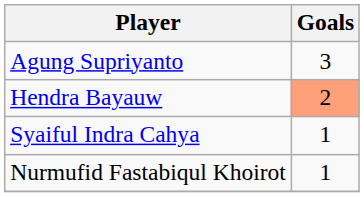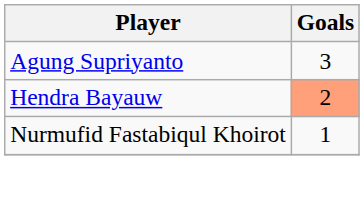 <table class="wikitable sortable" style="text-align: left;">
 <tr>
 <th>Player</th>
 <th>Goals</th>
 </tr>
 <tr>
 <td><a href='#'>Agung Supriyanto</a></td>
 <td style="text-align: center;">3</td>
 </tr>
 <tr>
 <td><a href='#'>Hendra Bayauw</a></td>
 <td style="background: lightsalmon; text-align: center;">2</td>
 </tr>
 <tr>
-<td><a href='#'>Syaiful Indra Cahya</a></td>
-<td style="text-align: center;">1</td>
-</tr>
-<tr>
 <td>Nurmufid Fastabiqul Khoirot</td>
 <td style="text-align: center;">1</td>
 </tr>
 <tr>
 </tr>
 </table>
